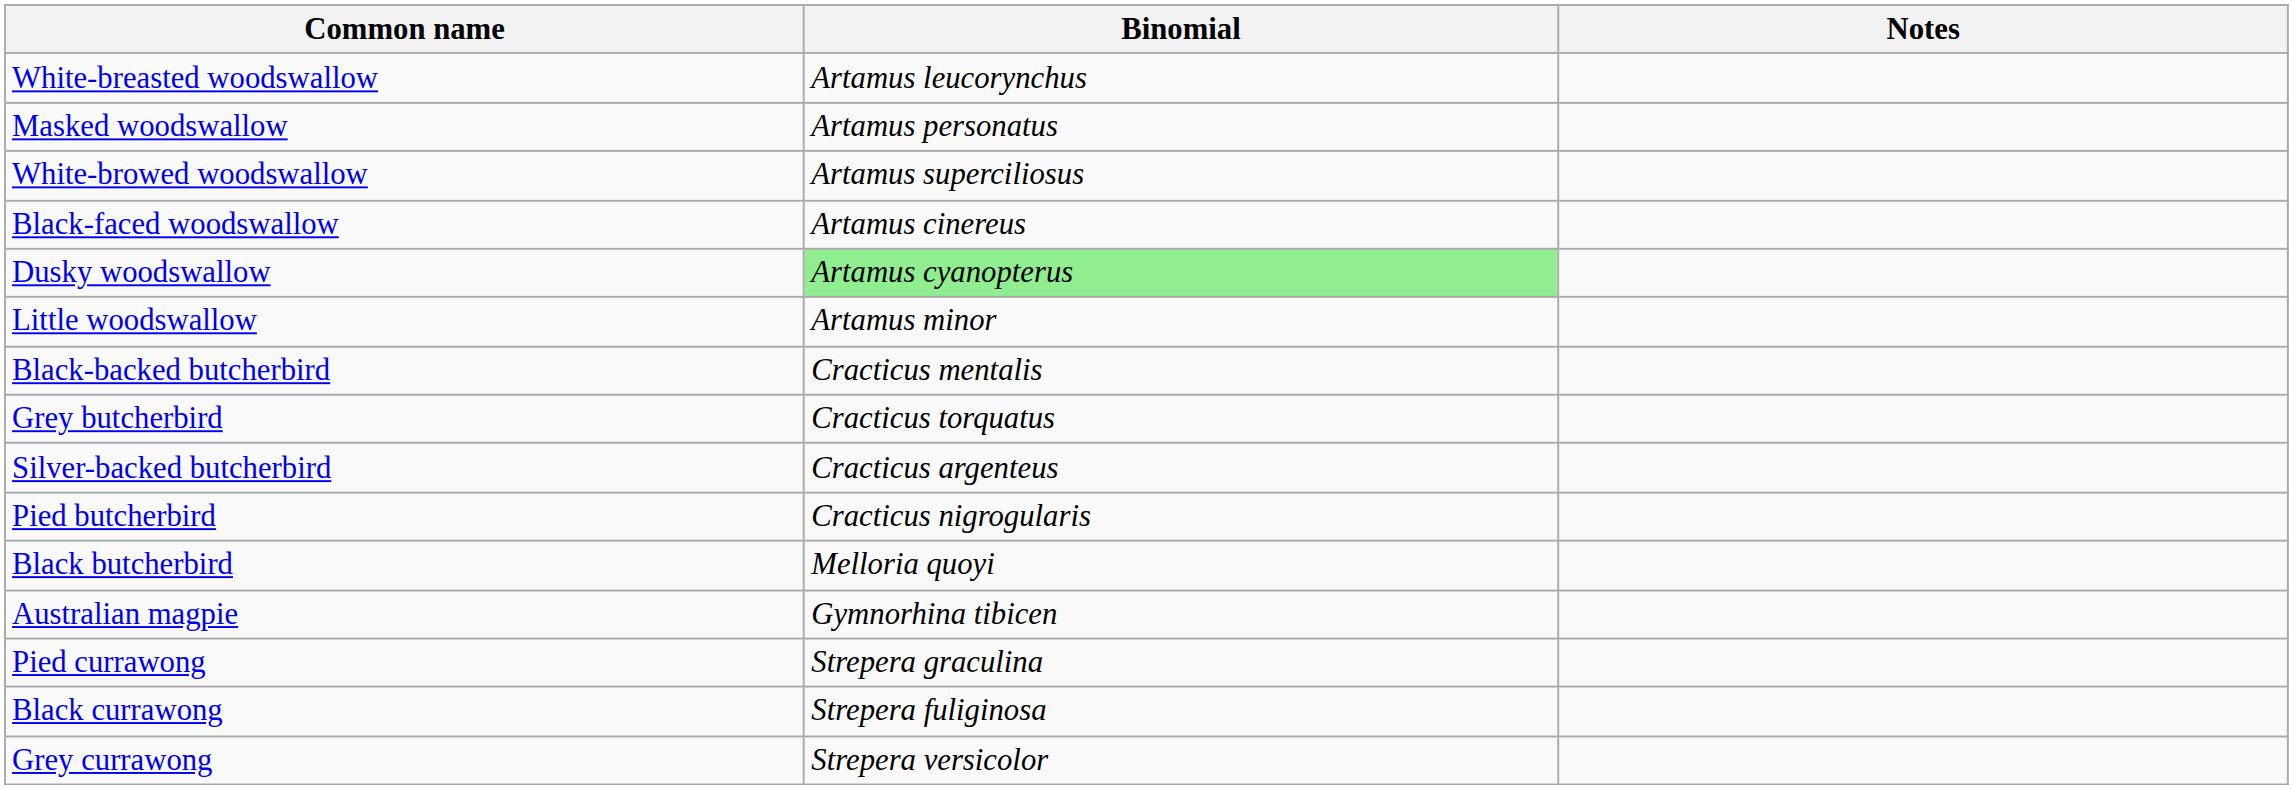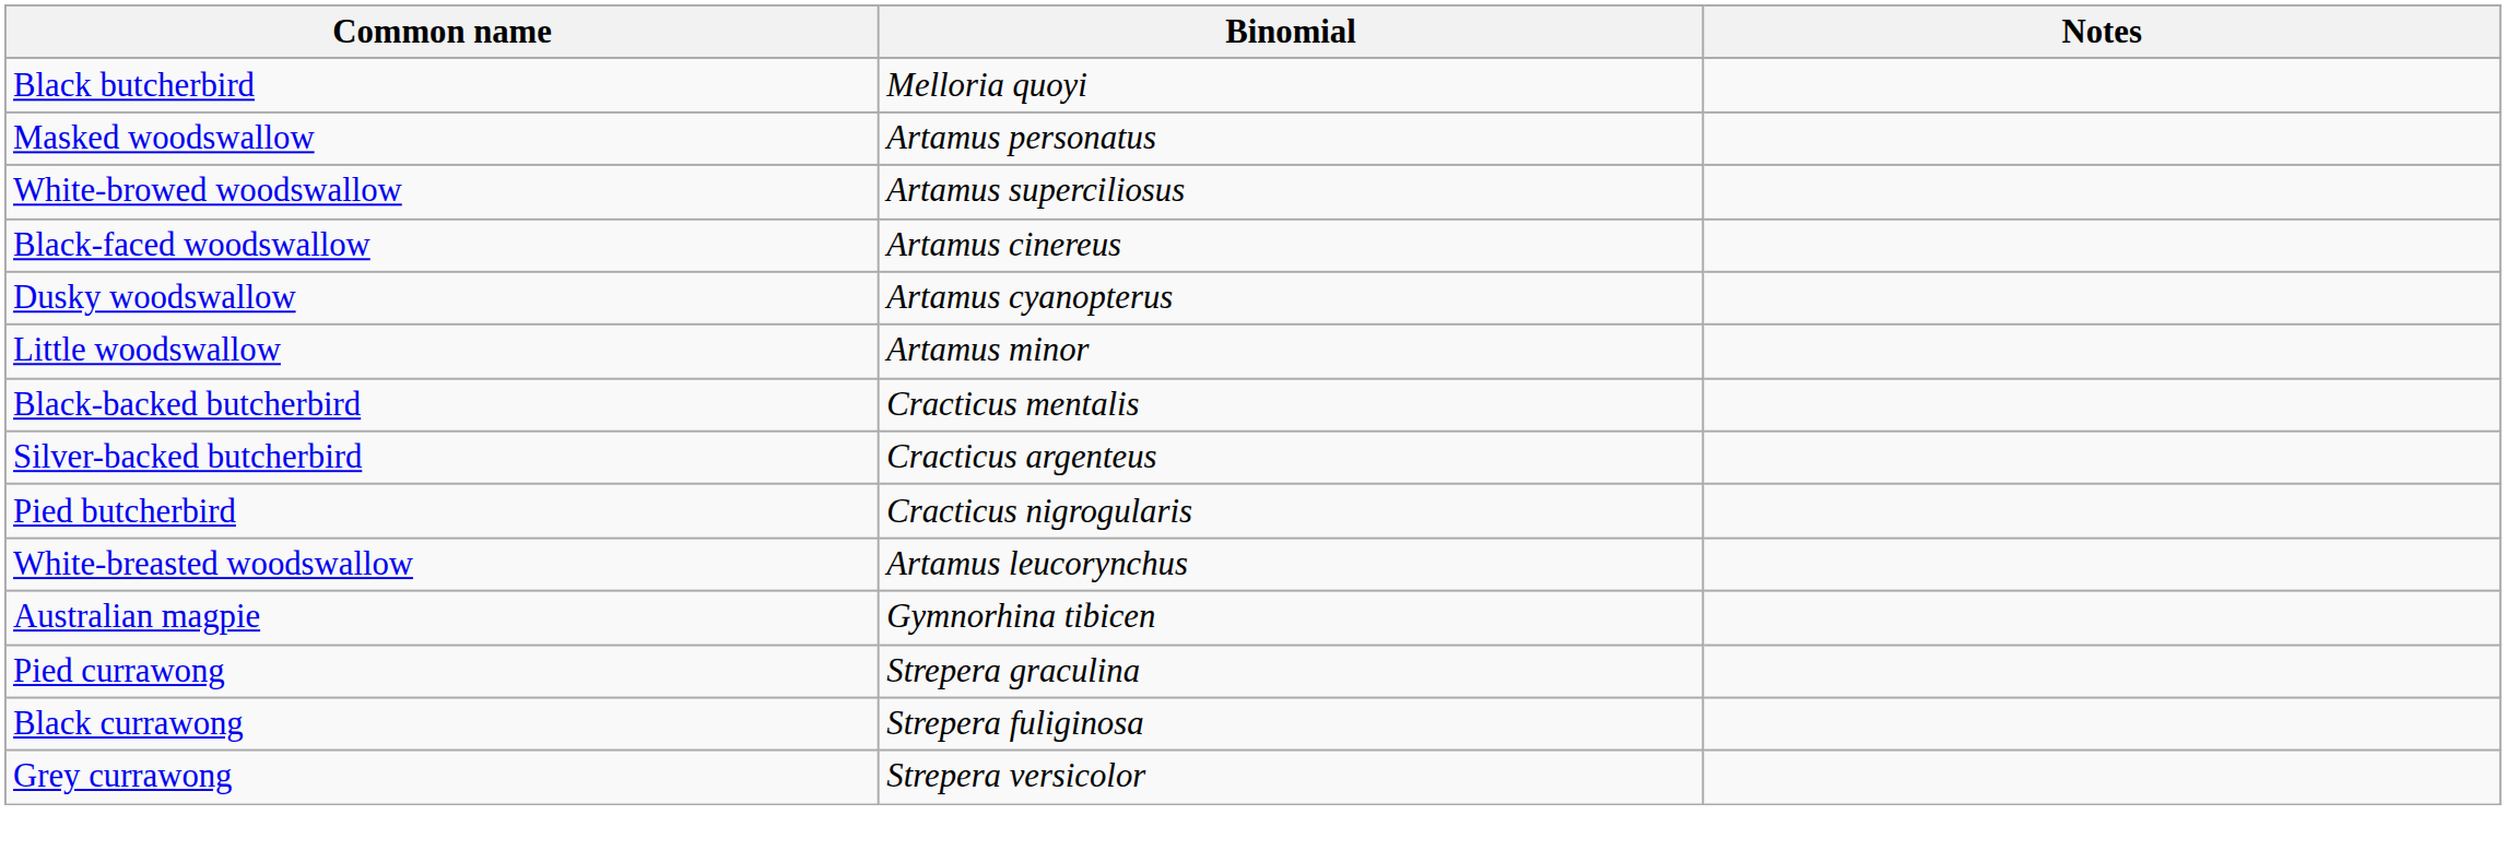 <table style="width:60%;" class="wikitable">
 <tr>
 <th width=35%>Common name</th>
 <th width=33%>Binomial</th>
 <th width=32%>Notes</th>
 </tr>
 <tr>
-<td><a href='#'>White-breasted woodswallow</a></td>
-<td><em>Artamus leucorynchus</em></td>
+<td><a href='#'>Black butcherbird</a></td>
+<td><em>Melloria quoyi</em></td>
 <td></td>
 </tr>
 <tr>
 <td><a href='#'>Masked woodswallow</a></td>
 <td><em>Artamus personatus</em></td>
 <td></td>
 </tr>
 <tr>
 <td><a href='#'>White-browed woodswallow</a></td>
 <td><em>Artamus superciliosus</em></td>
 <td></td>
 </tr>
 <tr>
 <td><a href='#'>Black-faced woodswallow</a></td>
 <td><em>Artamus cinereus</em></td>
 <td></td>
 </tr>
 <tr>
 <td><a href='#'>Dusky woodswallow</a></td>
-<td style="background: lightgreen;"><em>Artamus cyanopterus</em></td>
+<td><em>Artamus cyanopterus</em></td>
 <td></td>
 </tr>
 <tr>
 <td><a href='#'>Little woodswallow</a></td>
 <td><em>Artamus minor</em></td>
 <td></td>
 </tr>
 <tr>
 <td><a href='#'>Black-backed butcherbird</a></td>
 <td><em>Cracticus mentalis</em></td>
 <td></td>
 </tr>
 <tr>
-<td><a href='#'>Grey butcherbird</a></td>
-<td><em>Cracticus torquatus</em></td>
-<td></td>
-</tr>
-<tr>
 <td><a href='#'>Silver-backed butcherbird</a></td>
 <td><em>Cracticus argenteus</em></td>
 <td></td>
 </tr>
 <tr>
 <td><a href='#'>Pied butcherbird</a></td>
 <td><em>Cracticus nigrogularis</em></td>
 <td></td>
 </tr>
 <tr>
-<td><a href='#'>Black butcherbird</a></td>
-<td><em>Melloria quoyi</em></td>
+<td><a href='#'>White-breasted woodswallow</a></td>
+<td><em>Artamus leucorynchus</em></td>
 <td></td>
 </tr>
 <tr>
 <td><a href='#'>Australian magpie</a></td>
 <td><em>Gymnorhina tibicen</em></td>
 <td></td>
 </tr>
 <tr>
 <td><a href='#'>Pied currawong</a></td>
 <td><em>Strepera graculina</em></td>
 <td></td>
 </tr>
 <tr>
 <td><a href='#'>Black currawong</a></td>
 <td><em>Strepera fuliginosa</em></td>
 <td></td>
 </tr>
 <tr>
 <td><a href='#'>Grey currawong</a></td>
 <td><em>Strepera versicolor</em></td>
 <td></td>
 </tr>
 </table>
